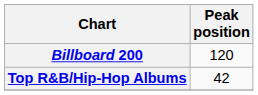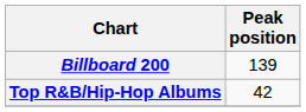 <table class="wikitable plainrowheaders sortable" style="text-align:center;" border="1">
 <tr>
 <th scope="col">Chart</th>
 <th scope="col">Peak<br>position</th>
 </tr>
 <tr>
 <th scope="row"><a href='#'><em>Billboard</em> 200</a></th>
-<td>120</td>
+<td>139</td>
 </tr>
 <tr>
 <th scope="row"><a href='#'>Top R&B/Hip-Hop Albums</a></th>
 <td>42</td>
 </tr>
 <tr>
 </tr>
 </table>
